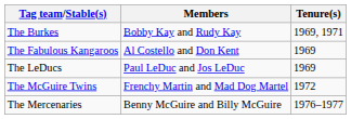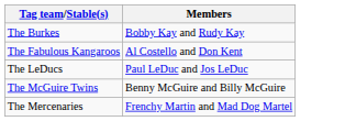 <table style="font-size: 85%; text-align: left;" class="wikitable">
 <tr>
 <th><a href='#'>Tag team</a>/<a href='#'>Stable(s)</a></th>
 <th>Members</th>
-<th>Tenure(s)</th>
 </tr>
 <tr>
 <td><a href='#'>The Burkes</a></td>
 <td><a href='#'>Bobby Kay</a> and <a href='#'>Rudy Kay</a></td>
-<td>1969, 1971</td>
 </tr>
 <tr>
 <td><a href='#'>The Fabulous Kangaroos</a></td>
 <td><a href='#'>Al Costello</a> and <a href='#'>Don Kent</a></td>
-<td>1969</td>
 </tr>
 <tr>
 <td>The LeDucs</td>
 <td><a href='#'>Paul LeDuc</a> and <a href='#'>Jos LeDuc</a></td>
-<td>1969</td>
 </tr>
 <tr>
 <td><a href='#'>The McGuire Twins</a></td>
-<td><a href='#'>Frenchy Martin</a> and <a href='#'>Mad Dog Martel</a></td>
-<td>1972</td>
+<td>Benny McGuire and Billy McGuire</td>
 </tr>
 <tr>
 <td>The Mercenaries</td>
-<td>Benny McGuire and Billy McGuire</td>
-<td>1976–1977</td>
+<td><a href='#'>Frenchy Martin</a> and <a href='#'>Mad Dog Martel</a></td>
 </tr>
 </table>
